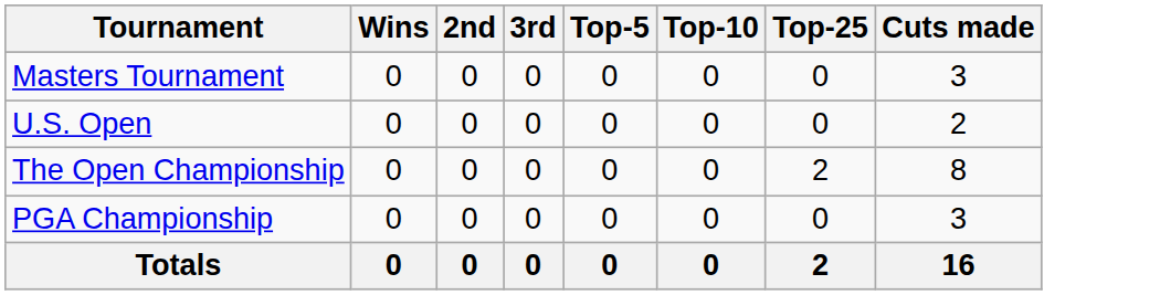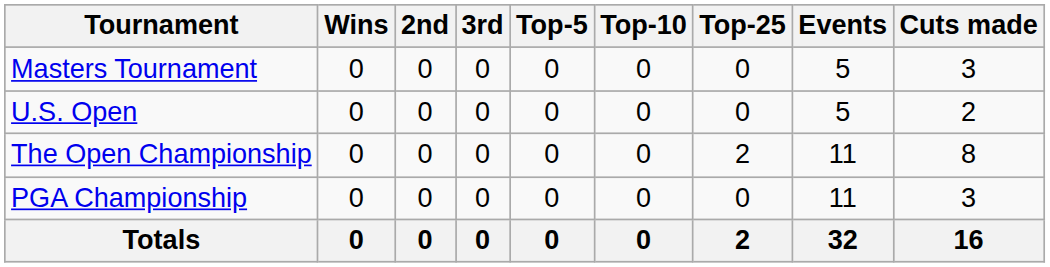 <table class=wikitable style=text-align:center>
 <tr>
 <th>Tournament</th>
 <th>Wins</th>
 <th>2nd</th>
 <th>3rd</th>
 <th>Top-5</th>
 <th>Top-10</th>
 <th>Top-25</th>
+<th>Events</th>
 <th>Cuts made</th>
 </tr>
 <tr>
 <td align=left><a href='#'>Masters Tournament</a></td>
 <td>0</td>
 <td>0</td>
 <td>0</td>
 <td>0</td>
 <td>0</td>
 <td>0</td>
+<td>5</td>
 <td>3</td>
 </tr>
 <tr>
 <td align=left><a href='#'>U.S. Open</a></td>
 <td>0</td>
 <td>0</td>
 <td>0</td>
 <td>0</td>
 <td>0</td>
 <td>0</td>
+<td>5</td>
 <td>2</td>
 </tr>
 <tr>
 <td align=left><a href='#'>The Open Championship</a></td>
 <td>0</td>
 <td>0</td>
 <td>0</td>
 <td>0</td>
 <td>0</td>
 <td>2</td>
+<td>11</td>
 <td>8</td>
 </tr>
 <tr>
 <td align=left><a href='#'>PGA Championship</a></td>
 <td>0</td>
 <td>0</td>
 <td>0</td>
 <td>0</td>
 <td>0</td>
 <td>0</td>
+<td>11</td>
 <td>3</td>
 </tr>
 <tr>
 <th>Totals</th>
 <th>0</th>
 <th>0</th>
 <th>0</th>
 <th>0</th>
 <th>0</th>
 <th>2</th>
+<th>32</th>
 <th>16</th>
 </tr>
 </table>
